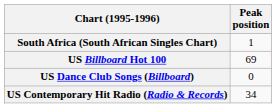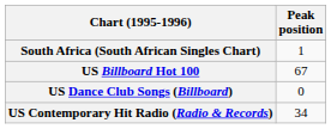 <table class="wikitable sortable plainrowheaders" style="text-align:center">
 <tr>
 <th scope="col">Chart (1995-1996)</th>
 <th scope="col">Peak<br>position</th>
 </tr>
 <tr>
 <th scope="row">South Africa (South African Singles Chart)</th>
 <td>1</td>
 </tr>
 <tr>
 <th scope="row">US <a href='#'><em>Billboard</em> Hot 100</a></th>
-<td>69</td>
+<td>67</td>
 </tr>
 <tr>
 <th scope="row">US <a href='#'>Dance Club Songs</a> (<em><a href='#'>Billboard</a></em>)</th>
 <td>0</td>
 </tr>
 <tr>
 <th scope="row">US Contemporary Hit Radio (<em><a href='#'>Radio & Records</a></em>)</th>
 <td>34</td>
 </tr>
 </table>
